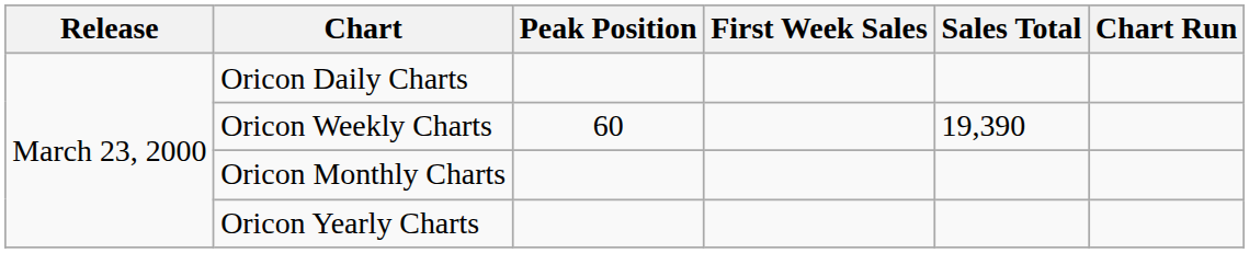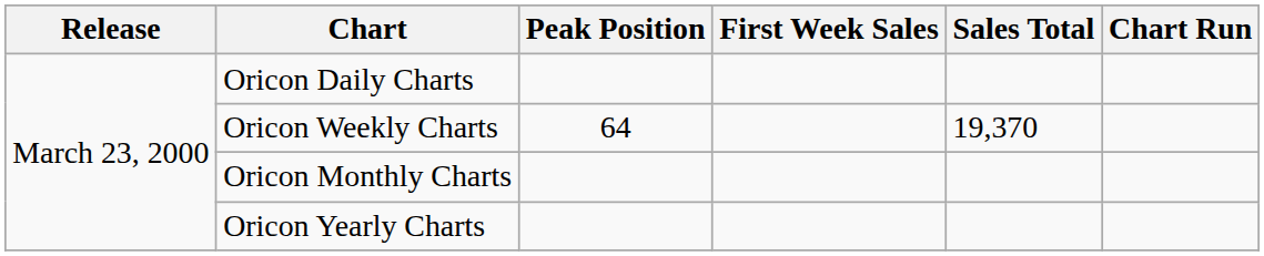 <table class="wikitable">
 <tr>
 <th>Release</th>
 <th>Chart</th>
 <th>Peak Position</th>
 <th>First Week Sales</th>
 <th>Sales Total</th>
 <th>Chart Run</th>
 </tr>
 <tr>
 <td rowspan="4">March 23, 2000</td>
 <td>Oricon Daily Charts</td>
 <td align="center"></td>
 <td></td>
 <td></td>
 <td></td>
 </tr>
 <tr>
 <td>Oricon Weekly Charts</td>
-<td align="center">60</td>
+<td align="center">64</td>
 <td></td>
-<td>19,390</td>
+<td>19,370</td>
 <td></td>
 </tr>
 <tr>
 <td>Oricon Monthly Charts</td>
 <td align="center"></td>
 <td></td>
 <td></td>
 <td></td>
 </tr>
 <tr>
 <td>Oricon Yearly Charts</td>
 <td align="center"></td>
 <td></td>
 <td></td>
 <td></td>
 </tr>
 </table>
